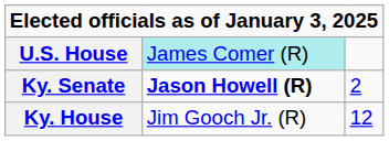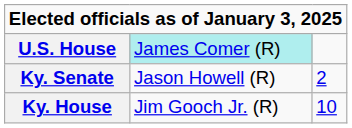 <table class=wikitable>
 <tr>
 <td colspan="3"><strong>Elected officials as of January 3, 2025</strong></td>
 </tr>
 <tr>
 <th scope=row><a href='#'>U.S. House</a></th>
 <td style="background: paleturquoise;"><a href='#'>James Comer</a> (R)</td>
 <td></td>
 </tr>
 <tr>
 <th scope=row><a href='#'>Ky. Senate</a></th>
-<td><strong><a href='#'>Jason Howell</a> (R)</strong></td>
+<td><a href='#'>Jason Howell</a> (R)</td>
 <td><a href='#'>2</a></td>
 </tr>
 <tr>
 <th scope=row><a href='#'>Ky. House</a></th>
 <td><a href='#'>Jim Gooch Jr.</a> (R)</td>
-<td><a href='#'>12</a></td>
+<td><a href='#'>10</a></td>
 </tr>
 </table>
